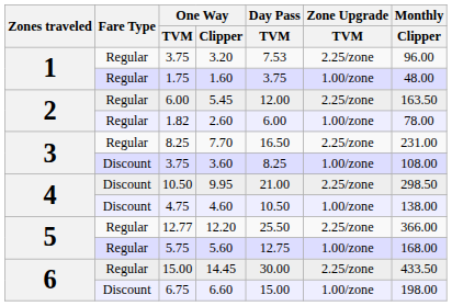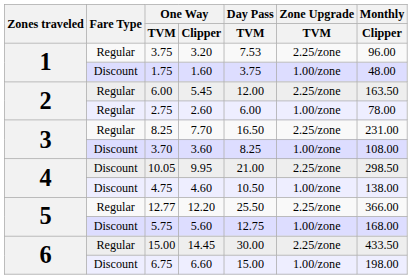 <table class="wikitable sortable" style="text-align:center;">
 <tr>
 <th rowspan=2>Zones traveled</th>
 <th rowspan=2>Fare Type</th>
 <th colspan=2>One Way</th>
 <th colspan=1>Day Pass</th>
 <th colspan=1>Zone Upgrade</th>
 <th colspan=1>Monthly</th>
 </tr>
 <tr>
 <th>TVM</th>
 <th>Clipper</th>
 <th>TVM</th>
 <th>TVM</th>
 <th>Clipper</th>
 </tr>
 <tr>
 <th rowspan=2 style="font-size:200%;">1</th>
 <td>Regular</td>
 <td>3.75</td>
 <td>3.20</td>
 <td>7.53</td>
 <td>2.25/zone</td>
 <td>96.00</td>
 </tr>
 <tr style="background:#ddf;">
-<td>Regular</td>
+<td>Discount</td>
 <td>1.75</td>
 <td>1.60</td>
 <td>3.75</td>
 <td>1.00/zone</td>
 <td>48.00</td>
 </tr>
 <tr style="background:#eee;">
 <th rowspan=2 style="font-size:200%;">2</th>
 <td>Regular</td>
 <td>6.00</td>
 <td>5.45</td>
 <td>12.00</td>
 <td>2.25/zone</td>
 <td>163.50</td>
 </tr>
 <tr style="background:#eef;">
 <td>Regular</td>
-<td>1.82</td>
+<td>2.75</td>
 <td>2.60</td>
 <td>6.00</td>
 <td>1.00/zone</td>
 <td>78.00</td>
 </tr>
 <tr>
 <th rowspan=2 style="font-size:200%;">3</th>
 <td>Regular</td>
 <td>8.25</td>
 <td>7.70</td>
 <td>16.50</td>
 <td>2.25/zone</td>
 <td>231.00</td>
 </tr>
 <tr style="background:#ddf;">
 <td>Discount</td>
-<td>3.75</td>
+<td>3.70</td>
 <td>3.60</td>
 <td>8.25</td>
 <td>1.00/zone</td>
 <td>108.00</td>
 </tr>
 <tr style="background:#eee;">
 <th rowspan=2 style="font-size:200%;">4</th>
 <td>Discount</td>
-<td>10.50</td>
+<td>10.05</td>
 <td>9.95</td>
 <td>21.00</td>
 <td>2.25/zone</td>
 <td>298.50</td>
 </tr>
 <tr style="background:#eef;">
 <td>Discount</td>
 <td>4.75</td>
 <td>4.60</td>
 <td>10.50</td>
 <td>1.00/zone</td>
 <td>138.00</td>
 </tr>
 <tr>
 <th rowspan=2 style="font-size:200%;">5</th>
 <td>Regular</td>
 <td>12.77</td>
 <td>12.20</td>
 <td>25.50</td>
 <td>2.25/zone</td>
 <td>366.00</td>
 </tr>
 <tr style="background:#ddf;">
-<td>Regular</td>
+<td>Discount</td>
 <td>5.75</td>
 <td>5.60</td>
 <td>12.75</td>
 <td>1.00/zone</td>
 <td>168.00</td>
 </tr>
 <tr style="background:#eee;">
 <th rowspan=2 style="font-size:200%;">6</th>
 <td>Regular</td>
 <td>15.00</td>
 <td>14.45</td>
 <td>30.00</td>
 <td>2.25/zone</td>
 <td>433.50</td>
 </tr>
 <tr style="background:#eef;">
 <td>Discount</td>
 <td>6.75</td>
 <td>6.60</td>
 <td>15.00</td>
 <td>1.00/zone</td>
 <td>198.00</td>
 </tr>
 </table>
